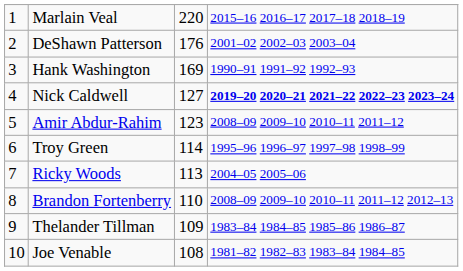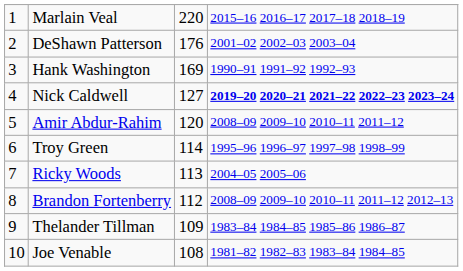 <table class="wikitable">
 <tr>
 </tr>
 <tr>
 <td>1</td>
 <td>Marlain Veal</td>
 <td>220</td>
 <td style="font-size:80%;"><a href='#'>2015–16</a> <a href='#'>2016–17</a> <a href='#'>2017–18</a> <a href='#'>2018–19</a></td>
 </tr>
 <tr>
 <td>2</td>
 <td>DeShawn Patterson</td>
 <td>176</td>
 <td style="font-size:80%;"><a href='#'>2001–02</a> <a href='#'>2002–03</a> <a href='#'>2003–04</a></td>
 </tr>
 <tr>
 <td>3</td>
 <td>Hank Washington</td>
 <td>169</td>
 <td style="font-size:80%;"><a href='#'>1990–91</a> <a href='#'>1991–92</a> <a href='#'>1992–93</a></td>
 </tr>
 <tr>
 <td>4</td>
 <td>Nick Caldwell</td>
 <td>127</td>
 <td style="font-size:80%;"><strong><a href='#'>2019–20</a> <a href='#'>2020–21</a> <a href='#'>2021–22</a> <a href='#'>2022–23</a> <a href='#'>2023–24</a></strong></td>
 </tr>
 <tr>
 <td>5</td>
 <td><a href='#'>Amir Abdur-Rahim</a></td>
-<td>123</td>
+<td>120</td>
 <td style="font-size:80%;"><a href='#'>2008–09</a> <a href='#'>2009–10</a> <a href='#'>2010–11</a> <a href='#'>2011–12</a></td>
 </tr>
 <tr>
 <td>6</td>
 <td>Troy Green</td>
 <td>114</td>
 <td style="font-size:80%;"><a href='#'>1995–96</a> <a href='#'>1996–97</a> <a href='#'>1997–98</a> <a href='#'>1998–99</a></td>
 </tr>
 <tr>
 <td>7</td>
 <td><a href='#'>Ricky Woods</a></td>
 <td>113</td>
 <td style="font-size:80%;"><a href='#'>2004–05</a> <a href='#'>2005–06</a></td>
 </tr>
 <tr>
 <td>8</td>
 <td><a href='#'>Brandon Fortenberry</a></td>
-<td>110</td>
+<td>112</td>
 <td style="font-size:80%;"><a href='#'>2008–09</a> <a href='#'>2009–10</a> <a href='#'>2010–11</a> <a href='#'>2011–12</a> <a href='#'>2012–13</a></td>
 </tr>
 <tr>
 <td>9</td>
 <td>Thelander Tillman</td>
 <td>109</td>
 <td style="font-size:80%;"><a href='#'>1983–84</a> <a href='#'>1984–85</a> <a href='#'>1985–86</a> <a href='#'>1986–87</a></td>
 </tr>
 <tr>
 <td>10</td>
 <td>Joe Venable</td>
 <td>108</td>
 <td style="font-size:80%;"><a href='#'>1981–82</a> <a href='#'>1982–83</a> <a href='#'>1983–84</a> <a href='#'>1984–85</a></td>
 </tr>
 </table>
